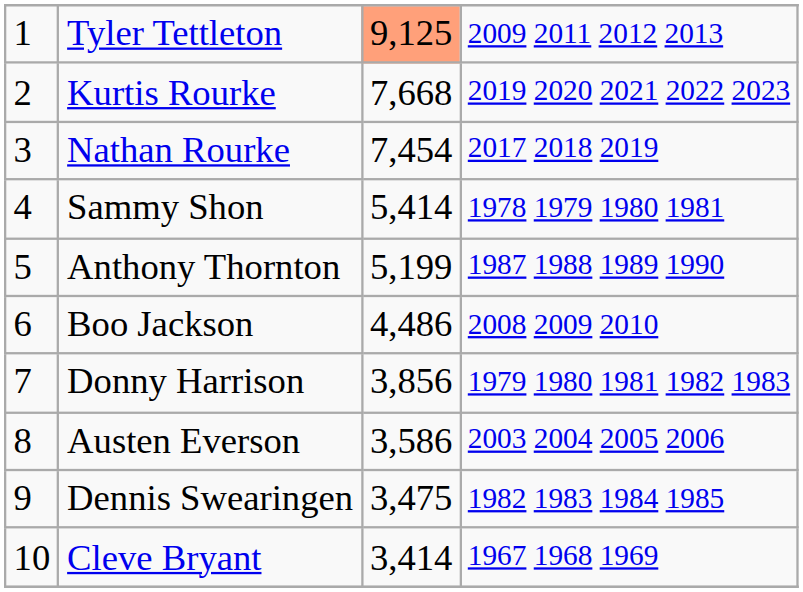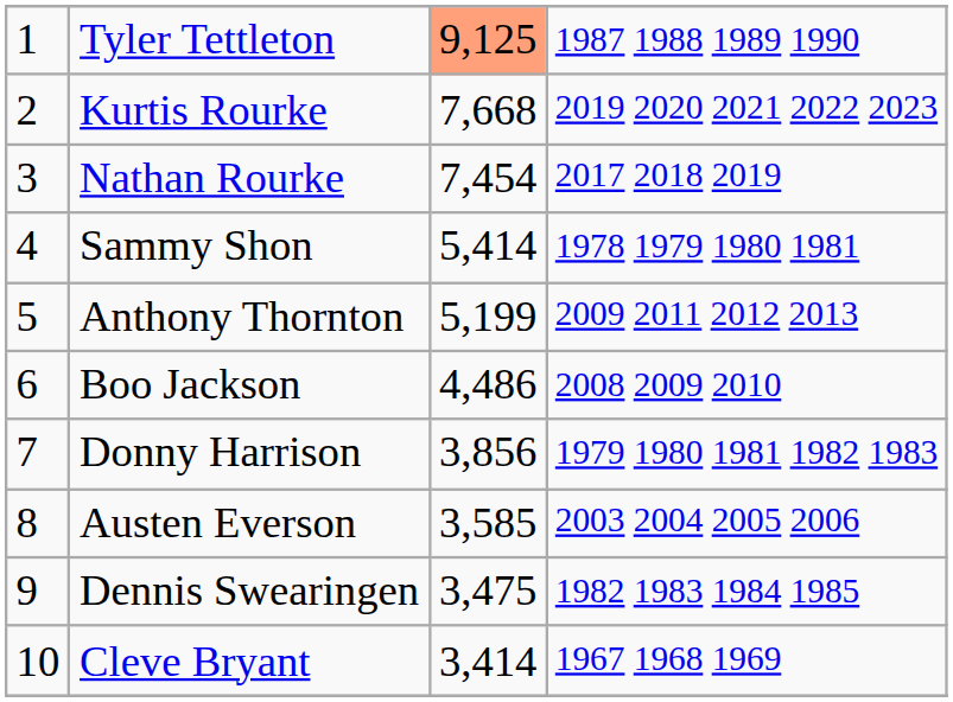 <table class="wikitable">
 <tr>
 </tr>
 <tr>
 <td>1</td>
 <td><a href='#'>Tyler Tettleton</a></td>
 <td style="background: lightsalmon;">9,125</td>
-<td style="font-size:80%;"><a href='#'>2009</a> <a href='#'>2011</a> <a href='#'>2012</a> <a href='#'>2013</a></td>
+<td style="font-size:80%;"><a href='#'>1987</a> <a href='#'>1988</a> <a href='#'>1989</a> <a href='#'>1990</a></td>
 </tr>
 <tr>
 <td>2</td>
 <td><a href='#'>Kurtis Rourke</a></td>
 <td>7,668</td>
 <td style="font-size:80%;"><a href='#'>2019</a> <a href='#'>2020</a> <a href='#'>2021</a> <a href='#'>2022</a> <a href='#'>2023</a></td>
 </tr>
 <tr>
 <td>3</td>
 <td><a href='#'>Nathan Rourke</a></td>
 <td>7,454</td>
 <td style="font-size:80%;"><a href='#'>2017</a> <a href='#'>2018</a> <a href='#'>2019</a></td>
 </tr>
 <tr>
 <td>4</td>
 <td>Sammy Shon</td>
 <td>5,414</td>
 <td style="font-size:80%;"><a href='#'>1978</a> <a href='#'>1979</a> <a href='#'>1980</a> <a href='#'>1981</a></td>
 </tr>
 <tr>
 <td>5</td>
 <td>Anthony Thornton</td>
 <td>5,199</td>
-<td style="font-size:80%;"><a href='#'>1987</a> <a href='#'>1988</a> <a href='#'>1989</a> <a href='#'>1990</a></td>
+<td style="font-size:80%;"><a href='#'>2009</a> <a href='#'>2011</a> <a href='#'>2012</a> <a href='#'>2013</a></td>
 </tr>
 <tr>
 <td>6</td>
 <td>Boo Jackson</td>
 <td>4,486</td>
 <td style="font-size:80%;"><a href='#'>2008</a> <a href='#'>2009</a> <a href='#'>2010</a></td>
 </tr>
 <tr>
 <td>7</td>
 <td>Donny Harrison</td>
 <td>3,856</td>
 <td style="font-size:80%;"><a href='#'>1979</a> <a href='#'>1980</a> <a href='#'>1981</a> <a href='#'>1982</a> <a href='#'>1983</a></td>
 </tr>
 <tr>
 <td>8</td>
 <td>Austen Everson</td>
-<td>3,586</td>
+<td>3,585</td>
 <td style="font-size:80%;"><a href='#'>2003</a> <a href='#'>2004</a> <a href='#'>2005</a> <a href='#'>2006</a></td>
 </tr>
 <tr>
 <td>9</td>
 <td>Dennis Swearingen</td>
 <td>3,475</td>
 <td style="font-size:80%;"><a href='#'>1982</a> <a href='#'>1983</a> <a href='#'>1984</a> <a href='#'>1985</a></td>
 </tr>
 <tr>
 <td>10</td>
 <td><a href='#'>Cleve Bryant</a></td>
 <td>3,414</td>
 <td style="font-size:80%;"><a href='#'>1967</a> <a href='#'>1968</a> <a href='#'>1969</a></td>
 </tr>
 <tr>
 </tr>
 </table>
